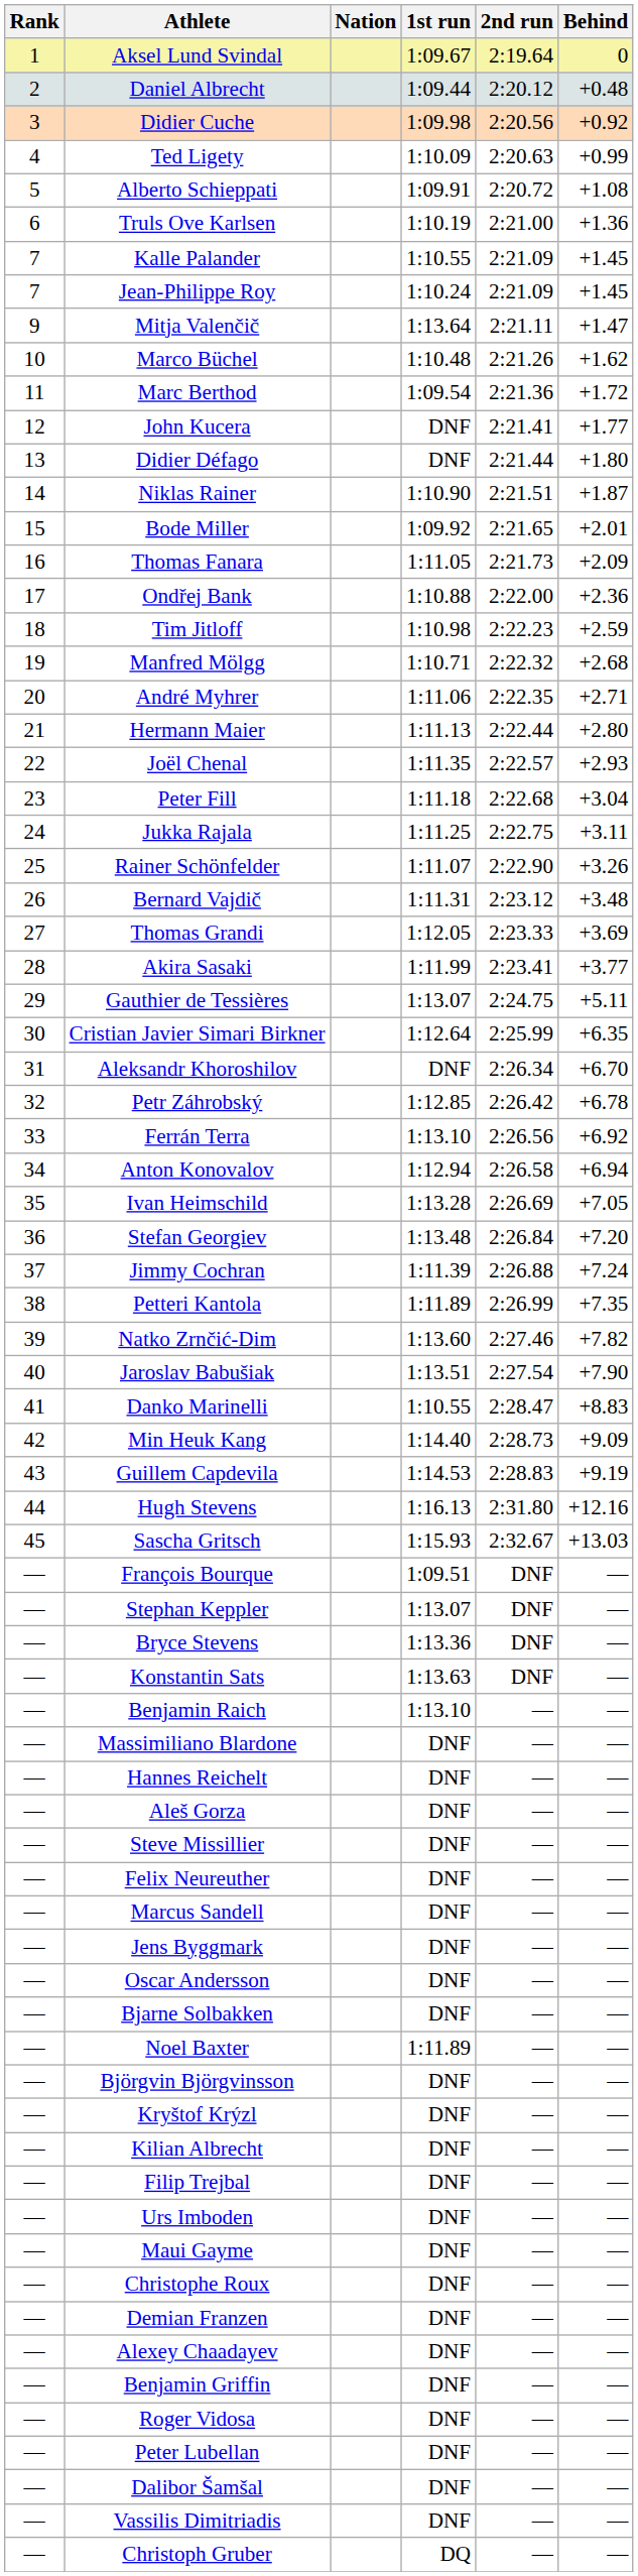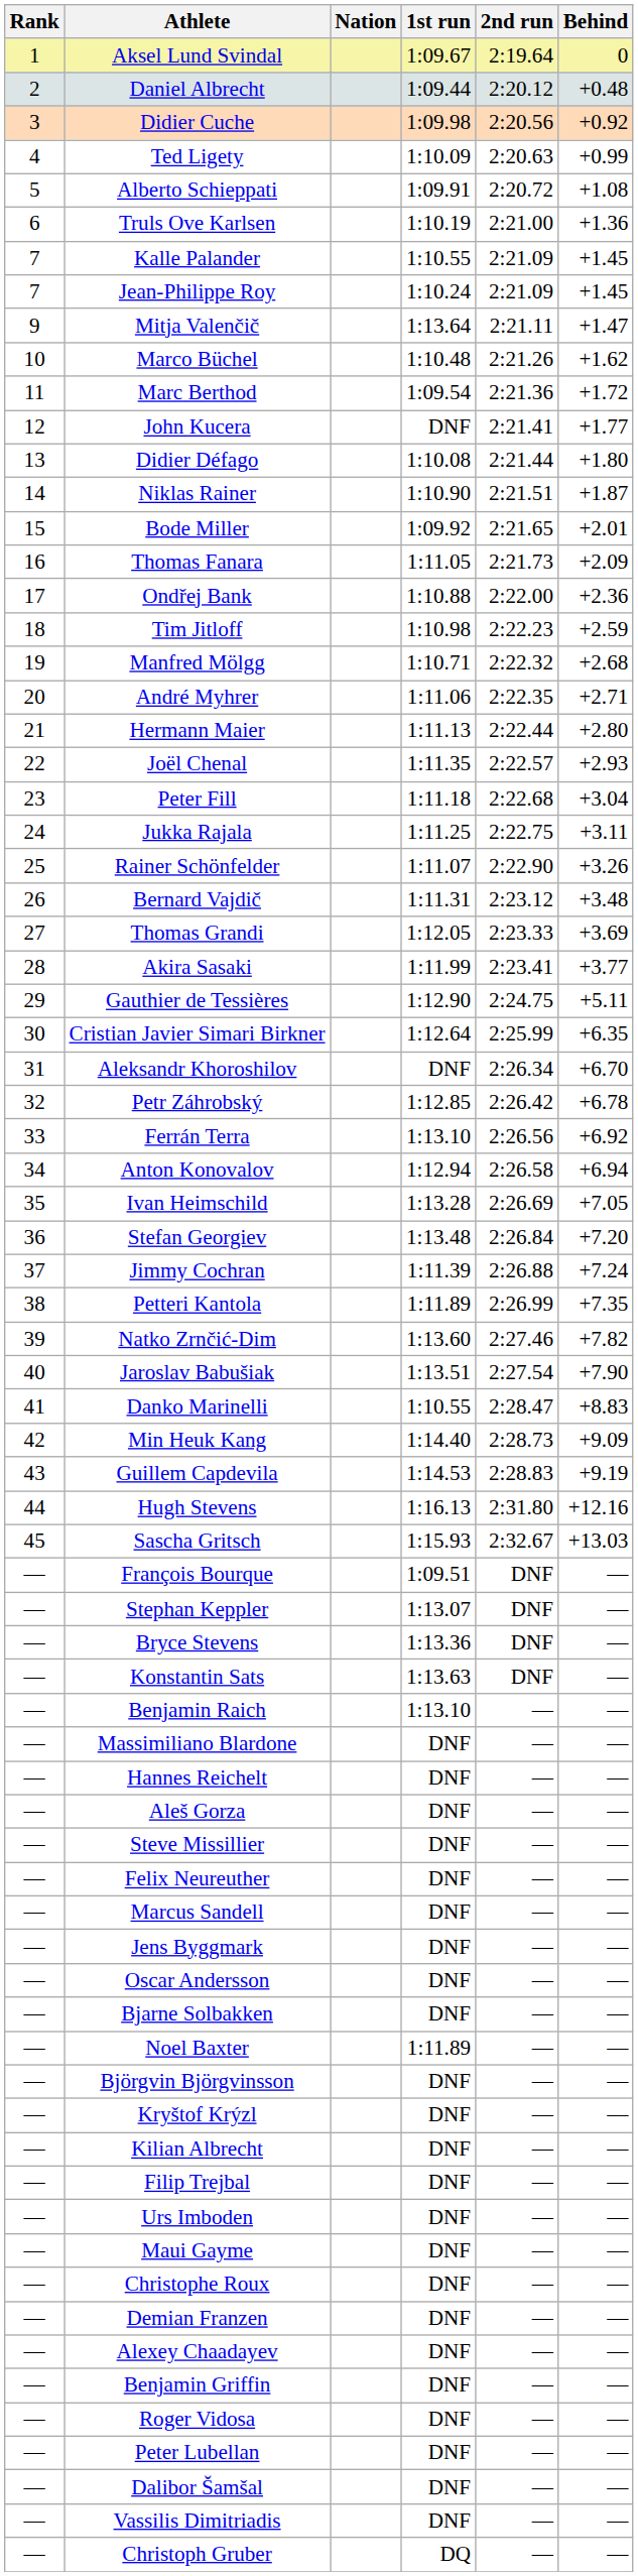 <table class=wikitable>
 <tr>
 <th>Rank</th>
 <th>Athlete</th>
 <th>Nation</th>
 <th>1st run</th>
 <th>2nd run</th>
 <th>Behind</th>
 </tr>
 <tr bgcolor="#F7F6A8">
 <td align="center">1</td>
 <td align="center"><a href='#'>Aksel Lund Svindal</a></td>
 <td></td>
 <td align="right">1:09.67</td>
 <td align="right">2:19.64</td>
 <td align="right">0</td>
 </tr>
 <tr bgcolor="#DCE5E5">
 <td align="center">2</td>
 <td align="center"><a href='#'>Daniel Albrecht</a></td>
 <td></td>
 <td align="right">1:09.44</td>
 <td align="right">2:20.12</td>
 <td align="right">+0.48</td>
 </tr>
 <tr bgcolor="#FFDAB9">
 <td align="center">3</td>
 <td align="center"><a href='#'>Didier Cuche</a></td>
 <td></td>
 <td align="right">1:09.98</td>
 <td align="right">2:20.56</td>
 <td align="right">+0.92</td>
 </tr>
 <tr bgcolor="#FFFFFF">
 <td align="center">4</td>
 <td align="center"><a href='#'>Ted Ligety</a></td>
 <td></td>
 <td align="right">1:10.09</td>
 <td align="right">2:20.63</td>
 <td align="right">+0.99</td>
 </tr>
 <tr bgcolor="#FFFFFF">
 <td align="center">5</td>
 <td align="center"><a href='#'>Alberto Schieppati</a></td>
 <td></td>
 <td align="right">1:09.91</td>
 <td align="right">2:20.72</td>
 <td align="right">+1.08</td>
 </tr>
 <tr bgcolor="#FFFFFF">
 <td align="center">6</td>
 <td align="center"><a href='#'>Truls Ove Karlsen</a></td>
 <td></td>
 <td align="right">1:10.19</td>
 <td align="right">2:21.00</td>
 <td align="right">+1.36</td>
 </tr>
 <tr bgcolor="#FFFFFF">
 <td align="center">7</td>
 <td align="center"><a href='#'>Kalle Palander</a></td>
 <td></td>
 <td align="right">1:10.55</td>
 <td align="right">2:21.09</td>
 <td align="right">+1.45</td>
 </tr>
 <tr bgcolor="#FFFFFF">
 <td align="center">7</td>
 <td align="center"><a href='#'>Jean-Philippe Roy</a></td>
 <td></td>
 <td align="right">1:10.24</td>
 <td align="right">2:21.09</td>
 <td align="right">+1.45</td>
 </tr>
 <tr bgcolor="#FFFFFF">
 <td align="center">9</td>
 <td align="center"><a href='#'>Mitja Valenčič</a></td>
 <td></td>
 <td align="right">1:13.64</td>
 <td align="right">2:21.11</td>
 <td align="right">+1.47</td>
 </tr>
 <tr bgcolor="#FFFFFF">
 <td align="center">10</td>
 <td align="center"><a href='#'>Marco Büchel</a></td>
 <td></td>
 <td align="right">1:10.48</td>
 <td align="right">2:21.26</td>
 <td align="right">+1.62</td>
 </tr>
 <tr bgcolor="#FFFFFF">
 <td align="center">11</td>
 <td align="center"><a href='#'>Marc Berthod</a></td>
 <td></td>
 <td align="right">1:09.54</td>
 <td align="right">2:21.36</td>
 <td align="right">+1.72</td>
 </tr>
 <tr bgcolor="#FFFFFF">
 <td align="center">12</td>
 <td align="center"><a href='#'>John Kucera</a></td>
 <td></td>
 <td align="right">DNF</td>
 <td align="right">2:21.41</td>
 <td align="right">+1.77</td>
 </tr>
 <tr bgcolor="#FFFFFF">
 <td align="center">13</td>
 <td align="center"><a href='#'>Didier Défago</a></td>
 <td></td>
-<td align="right">DNF</td>
+<td align="right">1:10.08</td>
 <td align="right">2:21.44</td>
 <td align="right">+1.80</td>
 </tr>
 <tr bgcolor="#FFFFFF">
 <td align="center">14</td>
 <td align="center"><a href='#'>Niklas Rainer</a></td>
 <td></td>
 <td align="right">1:10.90</td>
 <td align="right">2:21.51</td>
 <td align="right">+1.87</td>
 </tr>
 <tr bgcolor="#FFFFFF">
 <td align="center">15</td>
 <td align="center"><a href='#'>Bode Miller</a></td>
 <td></td>
 <td align="right">1:09.92</td>
 <td align="right">2:21.65</td>
 <td align="right">+2.01</td>
 </tr>
 <tr bgcolor="#FFFFFF">
 <td align="center">16</td>
 <td align="center"><a href='#'>Thomas Fanara</a></td>
 <td></td>
 <td align="right">1:11.05</td>
 <td align="right">2:21.73</td>
 <td align="right">+2.09</td>
 </tr>
 <tr bgcolor="#FFFFFF">
 <td align="center">17</td>
 <td align="center"><a href='#'>Ondřej Bank</a></td>
 <td></td>
 <td align="right">1:10.88</td>
 <td align="right">2:22.00</td>
 <td align="right">+2.36</td>
 </tr>
 <tr bgcolor="#FFFFFF">
 <td align="center">18</td>
 <td align="center"><a href='#'>Tim Jitloff</a></td>
 <td></td>
 <td align="right">1:10.98</td>
 <td align="right">2:22.23</td>
 <td align="right">+2.59</td>
 </tr>
 <tr bgcolor="#FFFFFF">
 <td align="center">19</td>
 <td align="center"><a href='#'>Manfred Mölgg</a></td>
 <td></td>
 <td align="right">1:10.71</td>
 <td align="right">2:22.32</td>
 <td align="right">+2.68</td>
 </tr>
 <tr bgcolor="#FFFFFF">
 <td align="center">20</td>
 <td align="center"><a href='#'>André Myhrer</a></td>
 <td></td>
 <td align="right">1:11.06</td>
 <td align="right">2:22.35</td>
 <td align="right">+2.71</td>
 </tr>
 <tr bgcolor="#FFFFFF">
 <td align="center">21</td>
 <td align="center"><a href='#'>Hermann Maier</a></td>
 <td></td>
 <td align="right">1:11.13</td>
 <td align="right">2:22.44</td>
 <td align="right">+2.80</td>
 </tr>
 <tr bgcolor="#FFFFFF">
 <td align="center">22</td>
 <td align="center"><a href='#'>Joël Chenal</a></td>
 <td></td>
 <td align="right">1:11.35</td>
 <td align="right">2:22.57</td>
 <td align="right">+2.93</td>
 </tr>
 <tr bgcolor="#FFFFFF">
 <td align="center">23</td>
 <td align="center"><a href='#'>Peter Fill</a></td>
 <td></td>
 <td align="right">1:11.18</td>
 <td align="right">2:22.68</td>
 <td align="right">+3.04</td>
 </tr>
 <tr bgcolor="#FFFFFF">
 <td align="center">24</td>
 <td align="center"><a href='#'>Jukka Rajala</a></td>
 <td></td>
 <td align="right">1:11.25</td>
 <td align="right">2:22.75</td>
 <td align="right">+3.11</td>
 </tr>
 <tr bgcolor="#FFFFFF">
 <td align="center">25</td>
 <td align="center"><a href='#'>Rainer Schönfelder</a></td>
 <td></td>
 <td align="right">1:11.07</td>
 <td align="right">2:22.90</td>
 <td align="right">+3.26</td>
 </tr>
 <tr bgcolor="#FFFFFF">
 <td align="center">26</td>
 <td align="center"><a href='#'>Bernard Vajdič</a></td>
 <td></td>
 <td align="right">1:11.31</td>
 <td align="right">2:23.12</td>
 <td align="right">+3.48</td>
 </tr>
 <tr bgcolor="#FFFFFF">
 <td align="center">27</td>
 <td align="center"><a href='#'>Thomas Grandi</a></td>
 <td></td>
 <td align="right">1:12.05</td>
 <td align="right">2:23.33</td>
 <td align="right">+3.69</td>
 </tr>
 <tr bgcolor="#FFFFFF">
 <td align="center">28</td>
 <td align="center"><a href='#'>Akira Sasaki</a></td>
 <td></td>
 <td align="right">1:11.99</td>
 <td align="right">2:23.41</td>
 <td align="right">+3.77</td>
 </tr>
 <tr bgcolor="#FFFFFF">
 <td align="center">29</td>
 <td align="center"><a href='#'>Gauthier de Tessières</a></td>
 <td></td>
-<td align="right">1:13.07</td>
+<td align="right">1:12.90</td>
 <td align="right">2:24.75</td>
 <td align="right">+5.11</td>
 </tr>
 <tr bgcolor="#FFFFFF">
 <td align="center">30</td>
 <td align="center"><a href='#'>Cristian Javier Simari Birkner</a></td>
 <td></td>
 <td align="right">1:12.64</td>
 <td align="right">2:25.99</td>
 <td align="right">+6.35</td>
 </tr>
 <tr bgcolor="#FFFFFF">
 <td align="center">31</td>
 <td align="center"><a href='#'>Aleksandr Khoroshilov</a></td>
 <td></td>
 <td align="right">DNF</td>
 <td align="right">2:26.34</td>
 <td align="right">+6.70</td>
 </tr>
 <tr bgcolor="#FFFFFF">
 <td align="center">32</td>
 <td align="center"><a href='#'>Petr Záhrobský</a></td>
 <td></td>
 <td align="right">1:12.85</td>
 <td align="right">2:26.42</td>
 <td align="right">+6.78</td>
 </tr>
 <tr bgcolor="#FFFFFF">
 <td align="center">33</td>
 <td align="center"><a href='#'>Ferrán Terra</a></td>
 <td></td>
 <td align="right">1:13.10</td>
 <td align="right">2:26.56</td>
 <td align="right">+6.92</td>
 </tr>
 <tr bgcolor="#FFFFFF">
 <td align="center">34</td>
 <td align="center"><a href='#'>Anton Konovalov</a></td>
 <td></td>
 <td align="right">1:12.94</td>
 <td align="right">2:26.58</td>
 <td align="right">+6.94</td>
 </tr>
 <tr bgcolor="#FFFFFF">
 <td align="center">35</td>
 <td align="center"><a href='#'>Ivan Heimschild</a></td>
 <td></td>
 <td align="right">1:13.28</td>
 <td align="right">2:26.69</td>
 <td align="right">+7.05</td>
 </tr>
 <tr bgcolor="#FFFFFF">
 <td align="center">36</td>
 <td align="center"><a href='#'>Stefan Georgiev</a></td>
 <td></td>
 <td align="right">1:13.48</td>
 <td align="right">2:26.84</td>
 <td align="right">+7.20</td>
 </tr>
 <tr bgcolor="#FFFFFF">
 <td align="center">37</td>
 <td align="center"><a href='#'>Jimmy Cochran</a></td>
 <td></td>
 <td align="right">1:11.39</td>
 <td align="right">2:26.88</td>
 <td align="right">+7.24</td>
 </tr>
 <tr bgcolor="#FFFFFF">
 <td align="center">38</td>
 <td align="center"><a href='#'>Petteri Kantola</a></td>
 <td></td>
 <td align="right">1:11.89</td>
 <td align="right">2:26.99</td>
 <td align="right">+7.35</td>
 </tr>
 <tr bgcolor="#FFFFFF">
 <td align="center">39</td>
 <td align="center"><a href='#'>Natko Zrnčić-Dim</a></td>
 <td></td>
 <td align="right">1:13.60</td>
 <td align="right">2:27.46</td>
 <td align="right">+7.82</td>
 </tr>
 <tr bgcolor="#FFFFFF">
 <td align="center">40</td>
 <td align="center"><a href='#'>Jaroslav Babušiak</a></td>
 <td></td>
 <td align="right">1:13.51</td>
 <td align="right">2:27.54</td>
 <td align="right">+7.90</td>
 </tr>
 <tr bgcolor="#FFFFFF">
 <td align="center">41</td>
 <td align="center"><a href='#'>Danko Marinelli</a></td>
 <td></td>
 <td align="right">1:10.55</td>
 <td align="right">2:28.47</td>
 <td align="right">+8.83</td>
 </tr>
 <tr bgcolor="#FFFFFF">
 <td align="center">42</td>
 <td align="center"><a href='#'>Min Heuk Kang</a></td>
 <td></td>
 <td align="right">1:14.40</td>
 <td align="right">2:28.73</td>
 <td align="right">+9.09</td>
 </tr>
 <tr bgcolor="#FFFFFF">
 <td align="center">43</td>
 <td align="center"><a href='#'>Guillem Capdevila</a></td>
 <td></td>
 <td align="right">1:14.53</td>
 <td align="right">2:28.83</td>
 <td align="right">+9.19</td>
 </tr>
 <tr bgcolor="#FFFFFF">
 <td align="center">44</td>
 <td align="center"><a href='#'>Hugh Stevens</a></td>
 <td></td>
 <td align="right">1:16.13</td>
 <td align="right">2:31.80</td>
 <td align="right">+12.16</td>
 </tr>
 <tr bgcolor="#FFFFFF">
 <td align="center">45</td>
 <td align="center"><a href='#'>Sascha Gritsch</a></td>
 <td></td>
 <td align="right">1:15.93</td>
 <td align="right">2:32.67</td>
 <td align="right">+13.03</td>
 </tr>
 <tr bgcolor="#FFFFFF">
 <td align="center">—</td>
 <td align="center"><a href='#'>François Bourque</a></td>
 <td></td>
 <td align="right">1:09.51</td>
 <td align="right">DNF</td>
 <td align="right">—</td>
 </tr>
 <tr bgcolor="#FFFFFF">
 <td align="center">—</td>
 <td align="center"><a href='#'>Stephan Keppler</a></td>
 <td></td>
 <td align="right">1:13.07</td>
 <td align="right">DNF</td>
 <td align="right">—</td>
 </tr>
 <tr bgcolor="#FFFFFF">
 <td align="center">—</td>
 <td align="center"><a href='#'>Bryce Stevens</a></td>
 <td></td>
 <td align="right">1:13.36</td>
 <td align="right">DNF</td>
 <td align="right">—</td>
 </tr>
 <tr bgcolor="#FFFFFF">
 <td align="center">—</td>
 <td align="center"><a href='#'>Konstantin Sats</a></td>
 <td></td>
 <td align="right">1:13.63</td>
 <td align="right">DNF</td>
 <td align="right">—</td>
 </tr>
 <tr bgcolor="#FFFFFF">
 <td align="center">—</td>
 <td align="center"><a href='#'>Benjamin Raich</a></td>
 <td></td>
 <td align="right">1:13.10</td>
 <td align="right">—</td>
 <td align="right">—</td>
 </tr>
 <tr bgcolor="#FFFFFF">
 <td align="center">—</td>
 <td align="center"><a href='#'>Massimiliano Blardone</a></td>
 <td></td>
 <td align="right">DNF</td>
 <td align="right">—</td>
 <td align="right">—</td>
 </tr>
 <tr bgcolor="#FFFFFF">
 <td align="center">—</td>
 <td align="center"><a href='#'>Hannes Reichelt</a></td>
 <td></td>
 <td align="right">DNF</td>
 <td align="right">—</td>
 <td align="right">—</td>
 </tr>
 <tr bgcolor="#FFFFFF">
 <td align="center">—</td>
 <td align="center"><a href='#'>Aleš Gorza</a></td>
 <td></td>
 <td align="right">DNF</td>
 <td align="right">—</td>
 <td align="right">—</td>
 </tr>
 <tr bgcolor="#FFFFFF">
 <td align="center">—</td>
 <td align="center"><a href='#'>Steve Missillier</a></td>
 <td></td>
 <td align="right">DNF</td>
 <td align="right">—</td>
 <td align="right">—</td>
 </tr>
 <tr bgcolor="#FFFFFF">
 <td align="center">—</td>
 <td align="center"><a href='#'>Felix Neureuther</a></td>
 <td></td>
 <td align="right">DNF</td>
 <td align="right">—</td>
 <td align="right">—</td>
 </tr>
 <tr bgcolor="#FFFFFF">
 <td align="center">—</td>
 <td align="center"><a href='#'>Marcus Sandell</a></td>
 <td></td>
 <td align="right">DNF</td>
 <td align="right">—</td>
 <td align="right">—</td>
 </tr>
 <tr bgcolor="#FFFFFF">
 <td align="center">—</td>
 <td align="center"><a href='#'>Jens Byggmark</a></td>
 <td></td>
 <td align="right">DNF</td>
 <td align="right">—</td>
 <td align="right">—</td>
 </tr>
 <tr bgcolor="#FFFFFF">
 <td align="center">—</td>
 <td align="center"><a href='#'>Oscar Andersson</a></td>
 <td></td>
 <td align="right">DNF</td>
 <td align="right">—</td>
 <td align="right">—</td>
 </tr>
 <tr bgcolor="#FFFFFF">
 <td align="center">—</td>
 <td align="center"><a href='#'>Bjarne Solbakken</a></td>
 <td></td>
 <td align="right">DNF</td>
 <td align="right">—</td>
 <td align="right">—</td>
 </tr>
 <tr bgcolor="#FFFFFF">
 <td align="center">—</td>
 <td align="center"><a href='#'>Noel Baxter</a></td>
 <td></td>
 <td align="right">1:11.89</td>
 <td align="right">—</td>
 <td align="right">—</td>
 </tr>
 <tr bgcolor="#FFFFFF">
 <td align="center">—</td>
 <td align="center"><a href='#'>Björgvin Björgvinsson</a></td>
 <td></td>
 <td align="right">DNF</td>
 <td align="right">—</td>
 <td align="right">—</td>
 </tr>
 <tr bgcolor="#FFFFFF">
 <td align="center">—</td>
 <td align="center"><a href='#'>Kryštof Krýzl</a></td>
 <td></td>
 <td align="right">DNF</td>
 <td align="right">—</td>
 <td align="right">—</td>
 </tr>
 <tr bgcolor="#FFFFFF">
 <td align="center">—</td>
 <td align="center"><a href='#'>Kilian Albrecht</a></td>
 <td></td>
 <td align="right">DNF</td>
 <td align="right">—</td>
 <td align="right">—</td>
 </tr>
 <tr bgcolor="#FFFFFF">
 <td align="center">—</td>
 <td align="center"><a href='#'>Filip Trejbal</a></td>
 <td></td>
 <td align="right">DNF</td>
 <td align="right">—</td>
 <td align="right">—</td>
 </tr>
 <tr bgcolor="#FFFFFF">
 <td align="center">—</td>
 <td align="center"><a href='#'>Urs Imboden</a></td>
 <td></td>
 <td align="right">DNF</td>
 <td align="right">—</td>
 <td align="right">—</td>
 </tr>
 <tr bgcolor="#FFFFFF">
 <td align="center">—</td>
 <td align="center"><a href='#'>Maui Gayme</a></td>
 <td></td>
 <td align="right">DNF</td>
 <td align="right">—</td>
 <td align="right">—</td>
 </tr>
 <tr bgcolor="#FFFFFF">
 <td align="center">—</td>
 <td align="center"><a href='#'>Christophe Roux</a></td>
 <td></td>
 <td align="right">DNF</td>
 <td align="right">—</td>
 <td align="right">—</td>
 </tr>
 <tr bgcolor="#FFFFFF">
 <td align="center">—</td>
 <td align="center"><a href='#'>Demian Franzen</a></td>
 <td></td>
 <td align="right">DNF</td>
 <td align="right">—</td>
 <td align="right">—</td>
 </tr>
 <tr bgcolor="#FFFFFF">
 <td align="center">—</td>
 <td align="center"><a href='#'>Alexey Chaadayev</a></td>
 <td></td>
 <td align="right">DNF</td>
 <td align="right">—</td>
 <td align="right">—</td>
 </tr>
 <tr bgcolor="#FFFFFF">
 <td align="center">—</td>
 <td align="center"><a href='#'>Benjamin Griffin</a></td>
 <td></td>
 <td align="right">DNF</td>
 <td align="right">—</td>
 <td align="right">—</td>
 </tr>
 <tr bgcolor="#FFFFFF">
 <td align="center">—</td>
 <td align="center"><a href='#'>Roger Vidosa</a></td>
 <td></td>
 <td align="right">DNF</td>
 <td align="right">—</td>
 <td align="right">—</td>
 </tr>
 <tr bgcolor="#FFFFFF">
 <td align="center">—</td>
 <td align="center"><a href='#'>Peter Lubellan</a></td>
 <td></td>
 <td align="right">DNF</td>
 <td align="right">—</td>
 <td align="right">—</td>
 </tr>
 <tr bgcolor="#FFFFFF">
 <td align="center">—</td>
 <td align="center"><a href='#'>Dalibor Šamšal</a></td>
 <td></td>
 <td align="right">DNF</td>
 <td align="right">—</td>
 <td align="right">—</td>
 </tr>
 <tr bgcolor="#FFFFFF">
 <td align="center">—</td>
 <td align="center"><a href='#'>Vassilis Dimitriadis</a></td>
 <td></td>
 <td align="right">DNF</td>
 <td align="right">—</td>
 <td align="right">—</td>
 </tr>
 <tr bgcolor="#FFFFFF">
 <td align="center">—</td>
 <td align="center"><a href='#'>Christoph Gruber</a></td>
 <td></td>
 <td align="right">DQ</td>
 <td align="right">—</td>
 <td align="right">—</td>
 </tr>
 </table>
